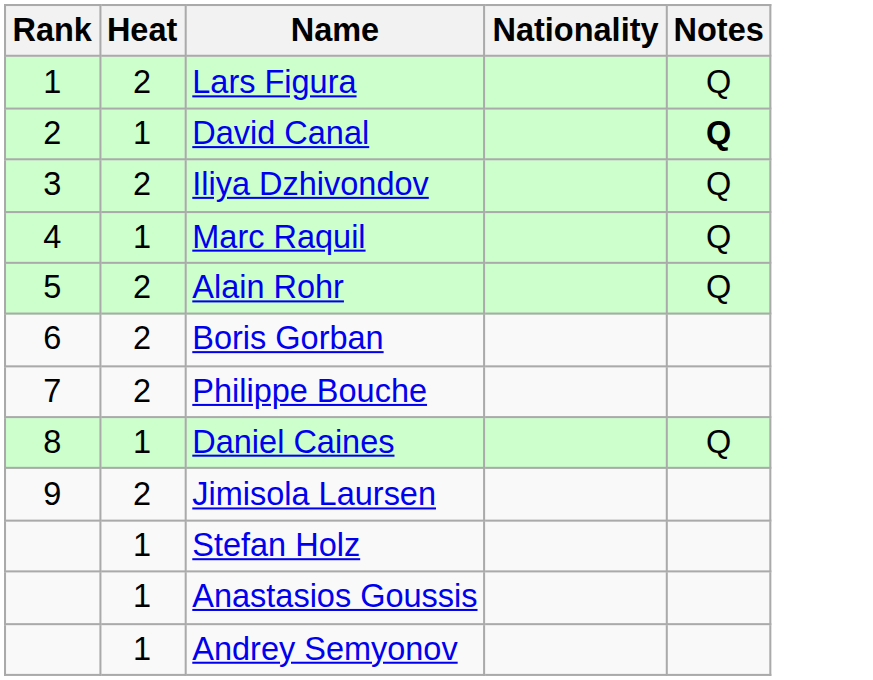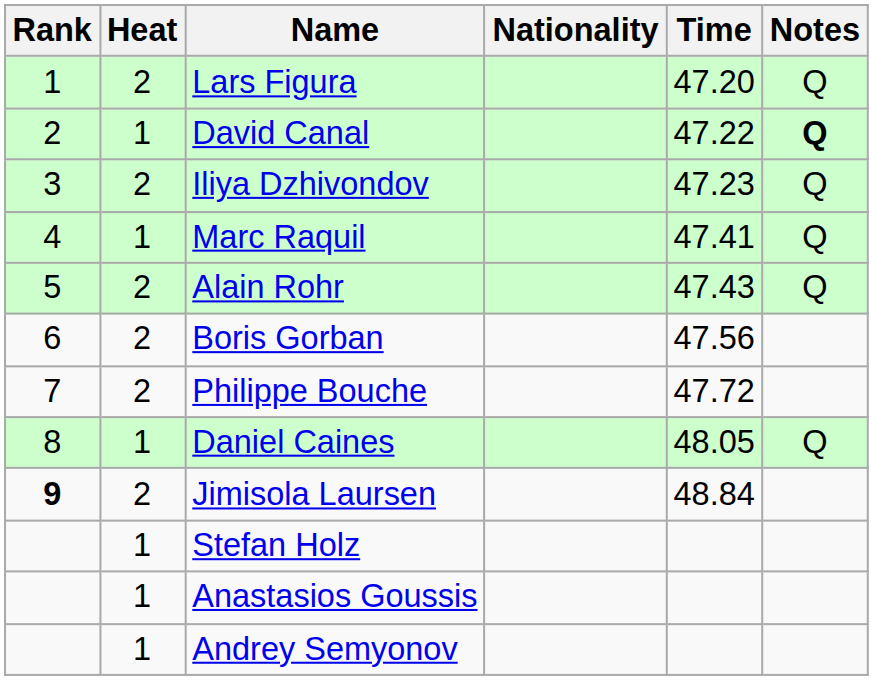 <table class="wikitable sortable" style="text-align:center">
 <tr>
 <th>Rank</th>
 <th>Heat</th>
 <th>Name</th>
 <th>Nationality</th>
+<th>Time</th>
 <th>Notes</th>
 </tr>
 <tr bgcolor=ccffcc>
 <td>1</td>
 <td>2</td>
 <td align="left"><a href='#'>Lars Figura</a></td>
 <td align=left></td>
+<td>47.20</td>
 <td>Q</td>
 </tr>
 <tr bgcolor=ccffcc>
 <td>2</td>
 <td>1</td>
 <td align="left"><a href='#'>David Canal</a></td>
 <td align=left></td>
+<td>47.22</td>
 <td><strong>Q</strong></td>
 </tr>
 <tr bgcolor=ccffcc>
 <td>3</td>
 <td>2</td>
 <td align="left"><a href='#'>Iliya Dzhivondov</a></td>
 <td align=left></td>
+<td>47.23</td>
 <td>Q</td>
 </tr>
 <tr bgcolor=ccffcc>
 <td>4</td>
 <td>1</td>
 <td align="left"><a href='#'>Marc Raquil</a></td>
 <td align=left></td>
+<td>47.41</td>
 <td>Q</td>
 </tr>
 <tr bgcolor=ccffcc>
 <td>5</td>
 <td>2</td>
 <td align="left"><a href='#'>Alain Rohr</a></td>
 <td align=left></td>
+<td>47.43</td>
 <td>Q</td>
 </tr>
 <tr>
 <td>6</td>
 <td>2</td>
 <td align="left"><a href='#'>Boris Gorban</a></td>
 <td align=left></td>
+<td>47.56</td>
 <td></td>
 </tr>
 <tr>
 <td>7</td>
 <td>2</td>
 <td align="left"><a href='#'>Philippe Bouche</a></td>
 <td align=left></td>
+<td>47.72</td>
 <td></td>
 </tr>
 <tr bgcolor=ccffcc>
 <td>8</td>
 <td>1</td>
 <td align="left"><a href='#'>Daniel Caines</a></td>
 <td align=left></td>
+<td>48.05</td>
 <td>Q</td>
 </tr>
 <tr>
-<td>9</td>
+<td><strong>9</strong></td>
 <td>2</td>
 <td align="left"><a href='#'>Jimisola Laursen</a></td>
 <td align=left></td>
+<td>48.84</td>
 <td></td>
 </tr>
 <tr>
 <td></td>
 <td>1</td>
 <td align="left"><a href='#'>Stefan Holz</a></td>
 <td align=left></td>
 <td></td>
+<td></td>
 </tr>
 <tr>
 <td></td>
 <td>1</td>
 <td align="left"><a href='#'>Anastasios Goussis</a></td>
 <td align=left></td>
+<td></td>
 <td></td>
 </tr>
 <tr>
 <td></td>
 <td>1</td>
 <td align="left"><a href='#'>Andrey Semyonov</a></td>
 <td align=left></td>
 <td></td>
+<td></td>
 </tr>
 </table>
